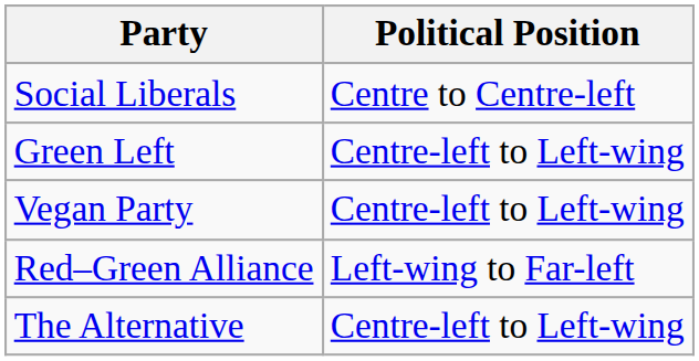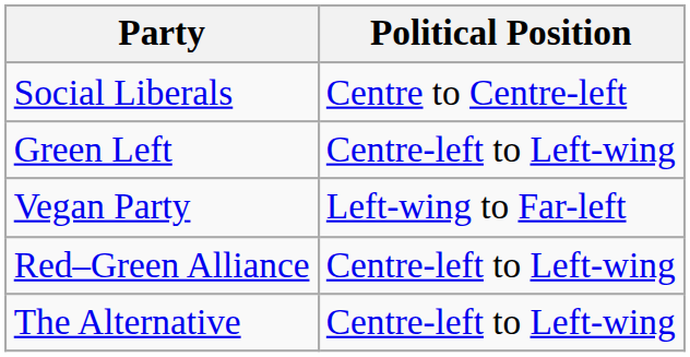 <table class="wikitable mw-collapsible mw-collapsed">
 <tr>
 <th>Party</th>
 <th>Political Position</th>
 </tr>
 <tr>
 <td><a href='#'>Social Liberals</a></td>
 <td><a href='#'>Centre</a> to <a href='#'>Centre-left</a></td>
 </tr>
 <tr>
 <td><a href='#'>Green Left</a></td>
 <td><a href='#'>Centre-left</a> to <a href='#'>Left-wing</a></td>
 </tr>
 <tr>
 <td><a href='#'>Vegan Party</a></td>
-<td><a href='#'>Centre-left</a> to <a href='#'>Left-wing</a></td>
+<td><a href='#'>Left-wing</a> to <a href='#'>Far-left</a></td>
 </tr>
 <tr>
 <td><a href='#'>Red–Green Alliance</a></td>
-<td><a href='#'>Left-wing</a> to <a href='#'>Far-left</a></td>
+<td><a href='#'>Centre-left</a> to <a href='#'>Left-wing</a></td>
 </tr>
 <tr>
 <td><a href='#'>The Alternative</a></td>
 <td><a href='#'>Centre-left</a> to <a href='#'>Left-wing</a></td>
 </tr>
 </table>
